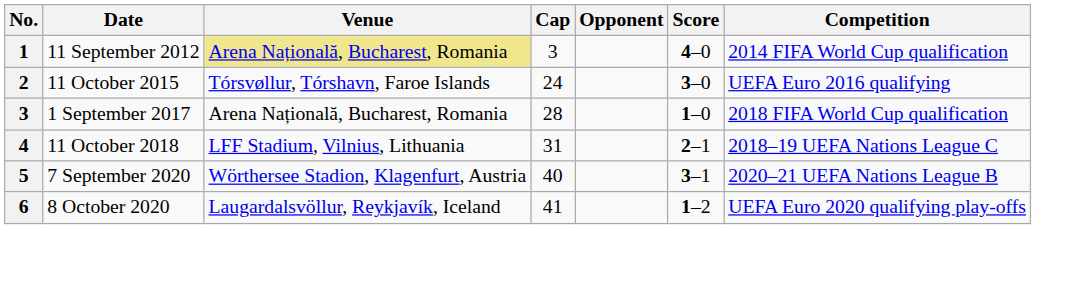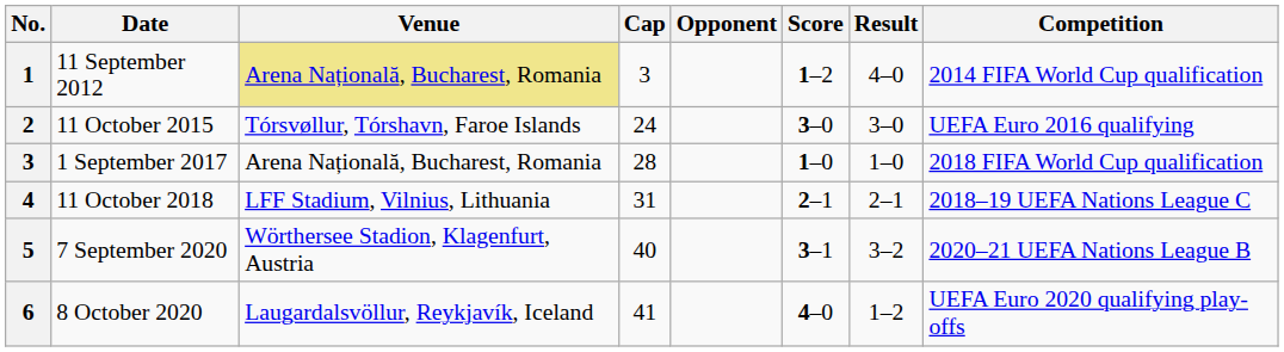 <table class="wikitable sortable">
 <tr>
 <th scope=col>No.</th>
 <th scope=col data-sort-type=date>Date</th>
 <th scope=col>Venue</th>
 <th scope=col>Cap</th>
 <th scope=col>Opponent</th>
 <th scope=col>Score</th>
+<th scope=col>Result</th>
 <th scope=col>Competition</th>
 </tr>
 <tr>
 <th scope=row>1</th>
 <td>11 September 2012</td>
 <td style="background: khaki;"><a href='#'>Arena Națională</a>, <a href='#'>Bucharest</a>, Romania</td>
 <td align=center>3</td>
 <td></td>
-<td align=center><strong>4</strong>–0</td>
+<td align=center><strong>1</strong>–2</td>
+<td align=center>4–0</td>
 <td><a href='#'>2014 FIFA World Cup qualification</a></td>
 </tr>
 <tr>
 <th scope=row>2</th>
 <td>11 October 2015</td>
 <td><a href='#'>Tórsvøllur</a>, <a href='#'>Tórshavn</a>, Faroe Islands</td>
 <td align=center>24</td>
 <td></td>
 <td align=center><strong>3</strong>–0</td>
+<td align=center>3–0</td>
 <td><a href='#'>UEFA Euro 2016 qualifying</a></td>
 </tr>
 <tr>
 <th scope=row>3</th>
 <td>1 September 2017</td>
 <td>Arena Națională, Bucharest, Romania</td>
 <td align=center>28</td>
 <td></td>
 <td align=center><strong>1</strong>–0</td>
+<td align=center>1–0</td>
 <td><a href='#'>2018 FIFA World Cup qualification</a></td>
 </tr>
 <tr>
 <th scope=row>4</th>
 <td>11 October 2018</td>
 <td><a href='#'>LFF Stadium</a>, <a href='#'>Vilnius</a>, Lithuania</td>
 <td align=center>31</td>
 <td></td>
 <td align=center><strong>2</strong>–1</td>
+<td align=center>2–1</td>
 <td><a href='#'>2018–19 UEFA Nations League C</a></td>
 </tr>
 <tr>
 <th scope=row>5</th>
 <td>7 September 2020</td>
 <td><a href='#'>Wörthersee Stadion</a>, <a href='#'>Klagenfurt</a>, Austria</td>
 <td align=center>40</td>
 <td></td>
 <td align=center><strong>3</strong>–1</td>
+<td align=center>3–2</td>
 <td><a href='#'>2020–21 UEFA Nations League B</a></td>
 </tr>
 <tr>
 <th scope=row>6</th>
 <td>8 October 2020</td>
 <td><a href='#'>Laugardalsvöllur</a>, <a href='#'>Reykjavík</a>, Iceland</td>
 <td align=center>41</td>
 <td></td>
-<td align=center><strong>1</strong>–2</td>
+<td align=center><strong>4</strong>–0</td>
+<td align=center>1–2</td>
 <td><a href='#'>UEFA Euro 2020 qualifying play-offs</a></td>
 </tr>
 </table>
